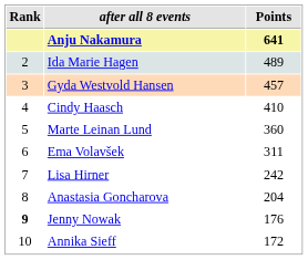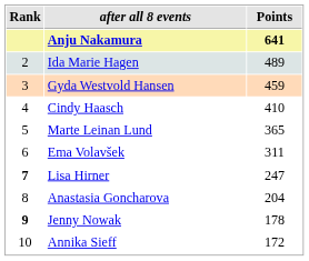 <table cellspacing="1" cellpadding="3" style="border:1px solid #AAAAAA;font-size:86%">
 <tr style="background-color: #E4E4E4;">
 <th style="border-bottom:1px solid #AAAAAA; width: 10px;">Rank</th>
 <th style="border-bottom:1px solid #AAAAAA; width: 200px;"><em>after all 8 events</em></th>
 <th style="border-bottom:1px solid #AAAAAA; width: 50px;">Points</th>
 </tr>
 <tr style="background:#f7f6a8;">
 <td align=center></td>
 <td> <strong><a href='#'>Anju Nakamura</a></strong></td>
 <td align=center><strong>641</strong></td>
 </tr>
 <tr style="background:#dce5e5;">
 <td align=center>2</td>
 <td> <a href='#'>Ida Marie Hagen</a></td>
 <td align=center>489</td>
 </tr>
 <tr style="background:#ffdab9;">
 <td align=center>3</td>
 <td> <a href='#'>Gyda Westvold Hansen</a></td>
-<td align=center>457</td>
+<td align=center>459</td>
 </tr>
 <tr>
 <td align=center>4</td>
 <td> <a href='#'>Cindy Haasch</a></td>
 <td align=center>410</td>
 </tr>
 <tr>
 <td align=center>5</td>
 <td> <a href='#'>Marte Leinan Lund</a></td>
-<td align=center>360</td>
+<td align=center>365</td>
 </tr>
 <tr>
 <td align=center>6</td>
 <td> <a href='#'>Ema Volavšek</a></td>
 <td align=center>311</td>
 </tr>
 <tr>
-<td align=center>7</td>
+<td align=center><strong>7</strong></td>
 <td> <a href='#'>Lisa Hirner</a></td>
-<td align=center>242</td>
+<td align=center>247</td>
 </tr>
 <tr>
 <td align=center>8</td>
 <td> <a href='#'>Anastasia Goncharova</a></td>
 <td align=center>204</td>
 </tr>
 <tr>
 <td align=center><strong>9</strong></td>
 <td> <a href='#'>Jenny Nowak</a></td>
-<td align=center>176</td>
+<td align=center>178</td>
 </tr>
 <tr>
 <td align=center>10</td>
 <td> <a href='#'>Annika Sieff</a></td>
 <td align=center>172</td>
 </tr>
 </table>
